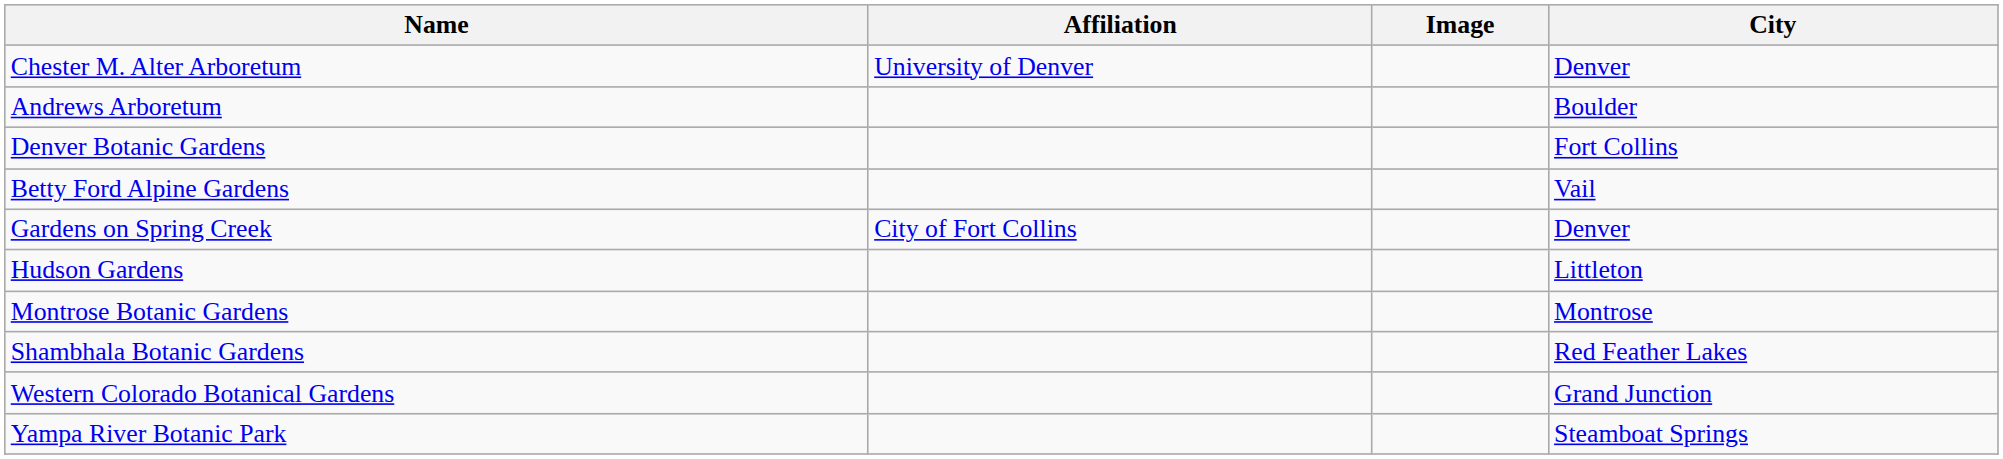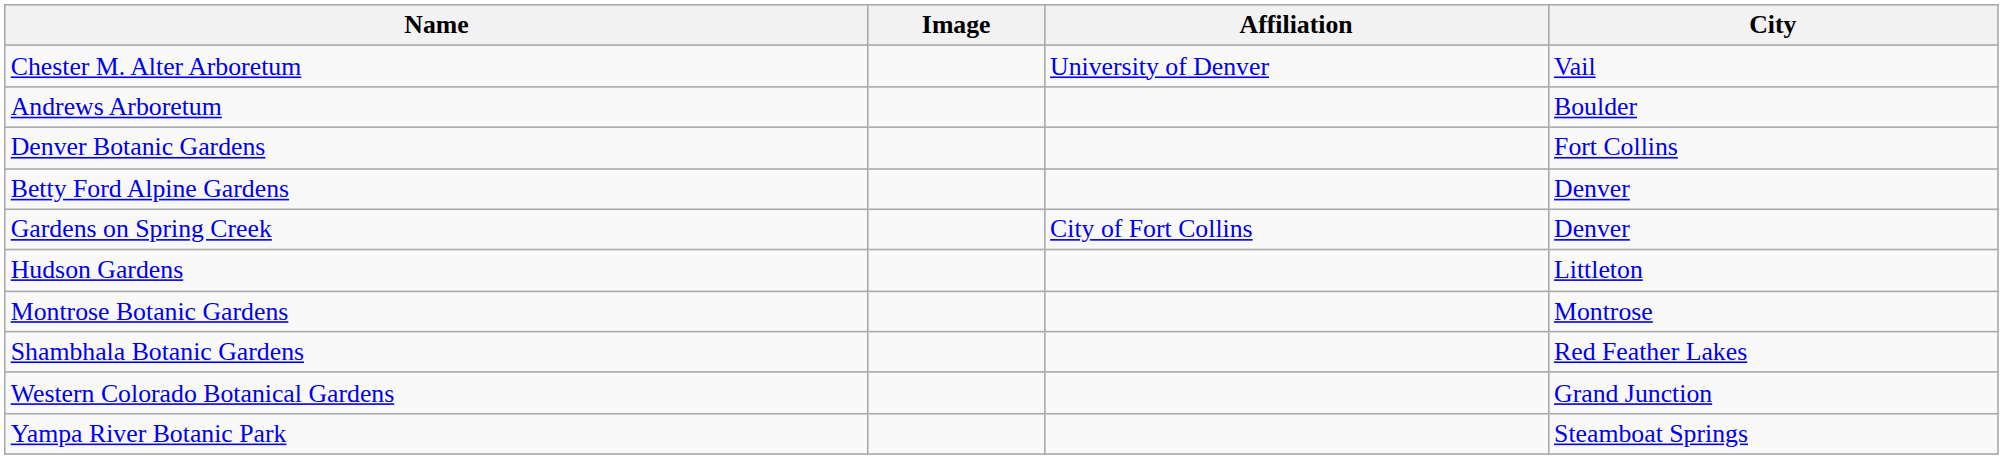 <table class="wikitable" style="width:98%">
 <tr>
 <th>Name</th>
+<th>Image</th>
 <th>Affiliation</th>
-<th>Image</th>
 <th>City</th>
 </tr>
 <tr>
 <td><a href='#'>Chester M. Alter Arboretum</a></td>
+<td></td>
 <td><a href='#'>University of Denver</a></td>
-<td></td>
-<td><a href='#'>Denver</a></td>
+<td><a href='#'>Vail</a></td>
 </tr>
 <tr>
 <td><a href='#'>Andrews Arboretum</a></td>
 <td></td>
 <td></td>
 <td><a href='#'>Boulder</a></td>
 </tr>
 <tr>
 <td><a href='#'>Denver Botanic Gardens</a></td>
 <td></td>
 <td></td>
 <td><a href='#'>Fort Collins</a></td>
 </tr>
 <tr>
 <td><a href='#'>Betty Ford Alpine Gardens</a></td>
 <td></td>
 <td></td>
-<td><a href='#'>Vail</a></td>
+<td><a href='#'>Denver</a></td>
 </tr>
 <tr>
 <td><a href='#'>Gardens on Spring Creek</a></td>
+<td></td>
 <td><a href='#'>City of Fort Collins</a></td>
-<td></td>
 <td><a href='#'>Denver</a></td>
 </tr>
 <tr>
 <td><a href='#'>Hudson Gardens</a></td>
 <td></td>
 <td></td>
 <td><a href='#'>Littleton</a></td>
 </tr>
 <tr>
 <td><a href='#'>Montrose Botanic Gardens</a></td>
 <td></td>
 <td></td>
 <td><a href='#'>Montrose</a></td>
 </tr>
 <tr>
 <td><a href='#'>Shambhala Botanic Gardens</a></td>
 <td></td>
 <td></td>
 <td><a href='#'>Red Feather Lakes</a></td>
 </tr>
 <tr>
 <td><a href='#'>Western Colorado Botanical Gardens</a></td>
 <td></td>
 <td></td>
 <td><a href='#'>Grand Junction</a></td>
 </tr>
 <tr>
 <td><a href='#'>Yampa River Botanic Park</a></td>
 <td></td>
 <td></td>
 <td><a href='#'>Steamboat Springs</a></td>
 </tr>
 </table>
